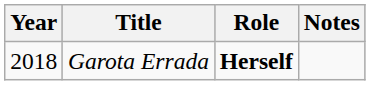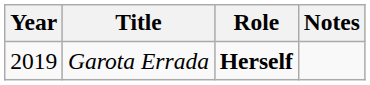 <table class="wikitable">
 <tr>
 <th>Year</th>
 <th>Title</th>
 <th>Role</th>
 <th>Notes</th>
 </tr>
 <tr>
-<td>2018</td>
+<td>2019</td>
 <td><em>Garota Errada</em></td>
 <td><strong>Herself</strong></td>
 <td></td>
 </tr>
 </table>
